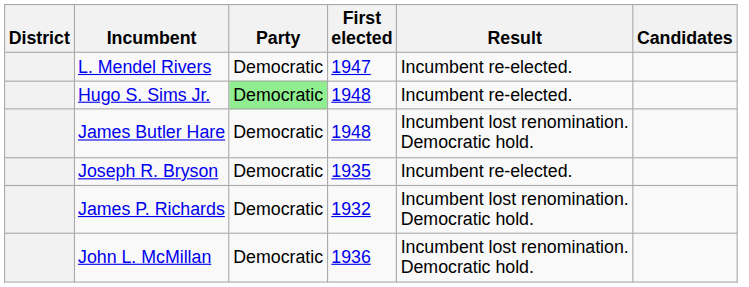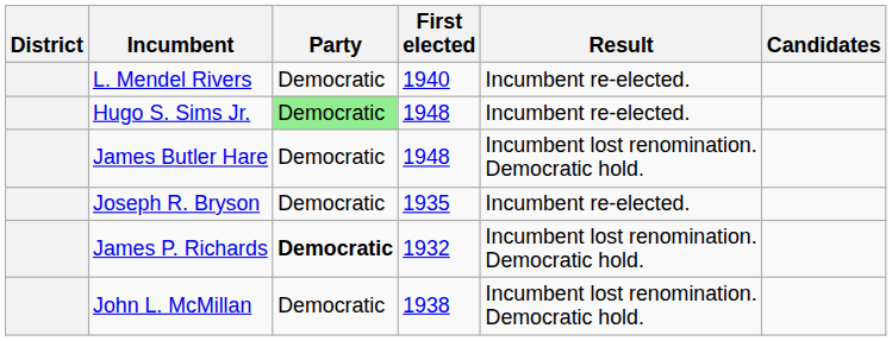 <table class=wikitable>
 <tr valign=bottom>
 <th>District</th>
 <th>Incumbent</th>
 <th>Party</th>
 <th>First<br>elected</th>
 <th>Result</th>
 <th>Candidates</th>
 </tr>
 <tr>
 <th></th>
 <td><a href='#'>L. Mendel Rivers</a></td>
 <td>Democratic</td>
-<td><a href='#'>1947</a></td>
+<td><a href='#'>1940</a></td>
 <td>Incumbent re-elected.</td>
 <td nowrap></td>
 </tr>
 <tr>
 <th></th>
 <td><a href='#'>Hugo S. Sims Jr.</a></td>
 <td style="background: lightgreen;">Democratic</td>
 <td><a href='#'>1948</a></td>
 <td>Incumbent re-elected.</td>
 <td nowrap></td>
 </tr>
 <tr>
 <th></th>
 <td><a href='#'>James Butler Hare</a></td>
 <td>Democratic</td>
 <td><a href='#'>1948</a></td>
 <td>Incumbent lost renomination.<br>Democratic hold.</td>
 <td nowrap></td>
 </tr>
 <tr>
 <th></th>
 <td><a href='#'>Joseph R. Bryson</a></td>
 <td>Democratic</td>
 <td><a href='#'>1935</a></td>
 <td>Incumbent re-elected.</td>
 <td nowrap></td>
 </tr>
 <tr>
 <th></th>
 <td><a href='#'>James P. Richards</a></td>
-<td>Democratic</td>
+<td><strong>Democratic</strong></td>
 <td><a href='#'>1932</a></td>
 <td>Incumbent lost renomination.<br>Democratic hold.</td>
 <td nowrap></td>
 </tr>
 <tr>
 <th></th>
 <td><a href='#'>John L. McMillan</a></td>
 <td>Democratic</td>
-<td><a href='#'>1936</a></td>
+<td><a href='#'>1938</a></td>
 <td>Incumbent lost renomination.<br>Democratic hold.</td>
 <td nowrap></td>
 </tr>
 </table>
